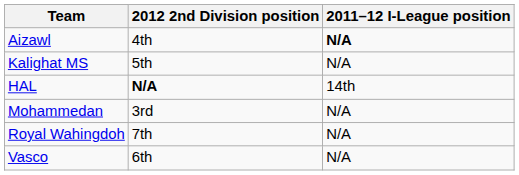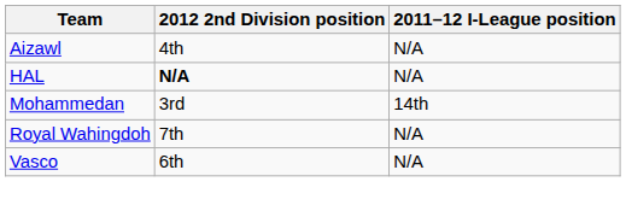 <table class="wikitable">
 <tr>
 <th>Team</th>
 <th>2012 2nd Division position</th>
 <th>2011–12 I-League position</th>
 </tr>
 <tr>
 <td><a href='#'>Aizawl</a></td>
 <td>4th</td>
-<td><strong>N/A</strong></td>
-</tr>
-<tr>
-<td><a href='#'>Kalighat MS</a></td>
-<td>5th</td>
 <td>N/A</td>
 </tr>
 <tr>
 <td><a href='#'>HAL</a></td>
 <td><strong>N/A</strong></td>
-<td>14th</td>
+<td>N/A</td>
 </tr>
 <tr>
 <td><a href='#'>Mohammedan</a></td>
 <td>3rd</td>
-<td>N/A</td>
+<td>14th</td>
 </tr>
 <tr>
 <td><a href='#'>Royal Wahingdoh</a></td>
 <td>7th</td>
 <td>N/A</td>
 </tr>
 <tr>
 <td><a href='#'>Vasco</a></td>
 <td>6th</td>
 <td>N/A</td>
 </tr>
 </table>
